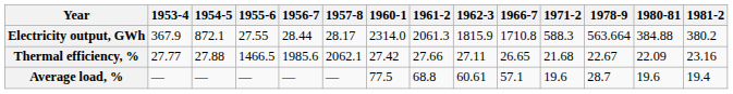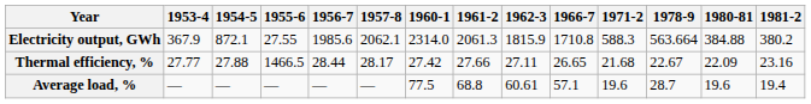 <table class="wikitable">
 <tr>
 <th>Year</th>
 <th>1953-4</th>
 <th>1954-5</th>
 <th>1955-6</th>
 <th>1956-7</th>
 <th>1957-8</th>
 <th>1960-1</th>
 <th>1961-2</th>
 <th>1962-3</th>
 <th>1966-7</th>
 <th>1971-2</th>
 <th>1978-9</th>
 <th>1980-81</th>
 <th>1981-2</th>
 </tr>
 <tr>
 <th>Electricity output, GWh</th>
 <td>367.9</td>
 <td>872.1</td>
 <td>27.55</td>
-<td>28.44</td>
-<td>28.17</td>
+<td>1985.6</td>
+<td>2062.1</td>
 <td>2314.0</td>
 <td>2061.3</td>
 <td>1815.9</td>
 <td>1710.8</td>
 <td>588.3</td>
 <td>563.664</td>
 <td>384.88</td>
 <td>380.2</td>
 </tr>
 <tr>
 <th>Thermal efficiency, %</th>
 <td>27.77</td>
 <td>27.88</td>
 <td>1466.5</td>
-<td>1985.6</td>
-<td>2062.1</td>
+<td>28.44</td>
+<td>28.17</td>
 <td>27.42</td>
 <td>27.66</td>
 <td>27.11</td>
 <td>26.65</td>
 <td>21.68</td>
 <td>22.67</td>
 <td>22.09</td>
 <td>23.16</td>
 </tr>
 <tr>
 <th>Average load, %</th>
 <td>—</td>
 <td>—</td>
 <td>—</td>
 <td>—</td>
 <td>—</td>
 <td>77.5</td>
 <td>68.8</td>
 <td>60.61</td>
 <td>57.1</td>
 <td>19.6</td>
 <td>28.7</td>
 <td>19.6</td>
 <td>19.4</td>
 </tr>
 </table>
